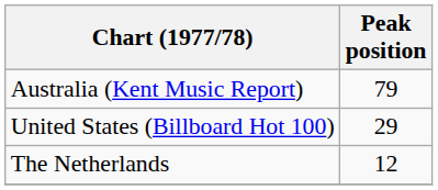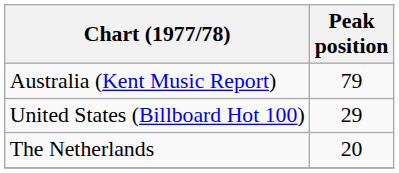 <table class="wikitable">
 <tr>
 <th>Chart (1977/78)</th>
 <th>Peak<br> position</th>
 </tr>
 <tr>
 <td>Australia (<a href='#'>Kent Music Report</a>)</td>
 <td align="center">79</td>
 </tr>
 <tr>
 <td>United States (<a href='#'>Billboard Hot 100</a>)</td>
 <td align="center">29</td>
 </tr>
 <tr>
 <td>The Netherlands</td>
-<td align="center">12</td>
+<td align="center">20</td>
 </tr>
 <tr>
 </tr>
 </table>
